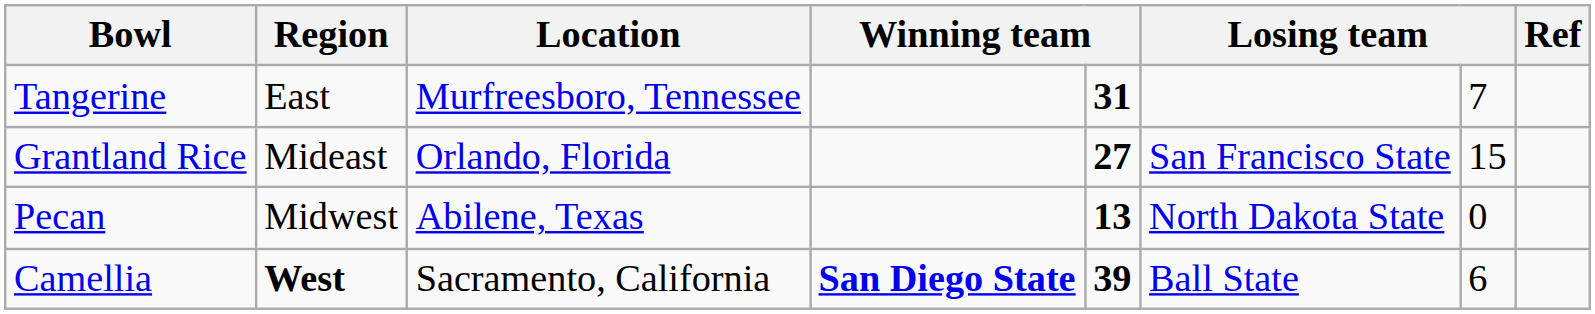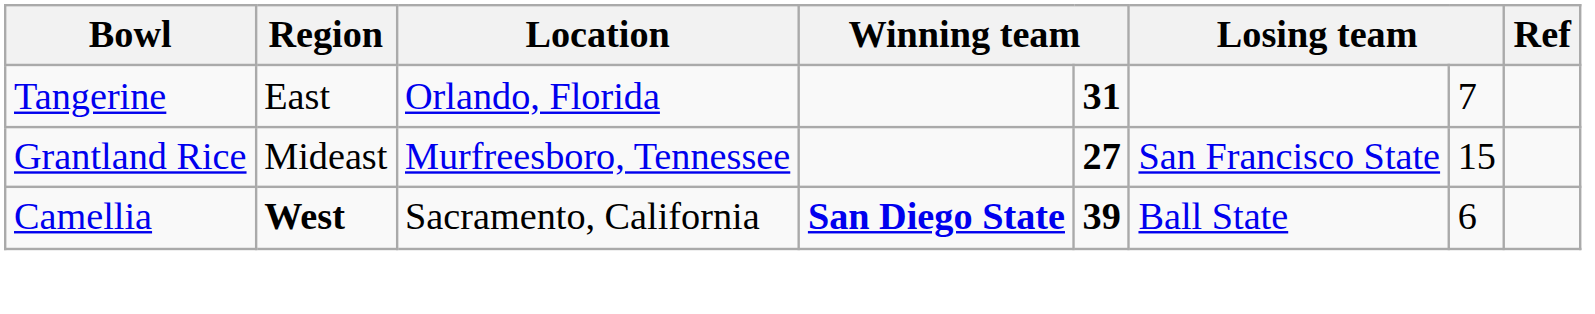 <table class="wikitable">
 <tr>
 <th>Bowl</th>
 <th>Region</th>
 <th>Location</th>
 <th colspan="2">Winning team</th>
 <th colspan="2">Losing team</th>
 <th>Ref</th>
 </tr>
 <tr>
 <td><a href='#'>Tangerine</a></td>
 <td>East</td>
-<td><a href='#'>Murfreesboro, Tennessee</a></td>
+<td><a href='#'>Orlando, Florida</a></td>
 <td><strong></strong></td>
 <td><strong>31</strong></td>
 <td></td>
 <td>7</td>
 <td></td>
 </tr>
 <tr>
 <td><a href='#'>Grantland Rice</a></td>
 <td>Mideast</td>
-<td><a href='#'>Orlando, Florida</a></td>
+<td><a href='#'>Murfreesboro, Tennessee</a></td>
 <td><strong></strong></td>
 <td><strong>27</strong></td>
 <td><a href='#'>San Francisco State</a></td>
 <td>15</td>
-<td></td>
-</tr>
-<tr>
-<td><a href='#'>Pecan</a></td>
-<td>Midwest</td>
-<td><a href='#'>Abilene, Texas</a></td>
-<td><strong></strong></td>
-<td><strong>13</strong></td>
-<td><a href='#'>North Dakota State</a></td>
-<td>0</td>
 <td></td>
 </tr>
 <tr>
 <td><a href='#'>Camellia</a></td>
 <td><strong>West</strong></td>
 <td>Sacramento, California</td>
 <td><strong><a href='#'>San Diego State</a></strong></td>
 <td><strong>39</strong></td>
 <td><a href='#'>Ball State</a></td>
 <td>6</td>
 <td></td>
 </tr>
 </table>
